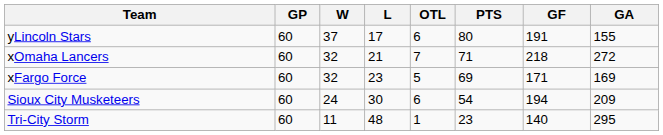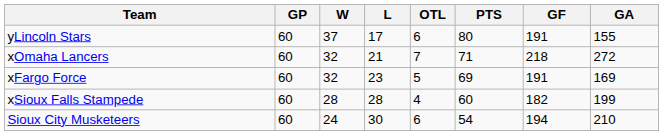 <table class="wikitable">
 <tr>
 <th bgcolor="#DDDDFF" width="30%">Team</th>
 <th bgcolor="#DDDDFF" width="5%">GP</th>
 <th bgcolor="#DDDDFF" width="5%">W</th>
 <th bgcolor="#DDDDFF" width="5%">L</th>
 <th bgcolor="#DDDDFF" width="5%">OTL</th>
 <th bgcolor="#DDDDFF" width="7.5%">PTS</th>
 <th bgcolor="#DDDDFF" width="7.5%">GF</th>
 <th bgcolor="#DDDDFF" width="7.5%">GA</th>
 </tr>
 <tr>
 <td>y<a href='#'>Lincoln Stars</a></td>
 <td>60</td>
 <td>37</td>
 <td>17</td>
 <td>6</td>
 <td>80</td>
 <td>191</td>
 <td>155</td>
 </tr>
 <tr>
 <td>x<a href='#'>Omaha Lancers</a></td>
 <td>60</td>
 <td>32</td>
 <td>21</td>
 <td>7</td>
 <td>71</td>
 <td>218</td>
 <td>272</td>
 </tr>
 <tr>
 <td>x<a href='#'>Fargo Force</a></td>
 <td>60</td>
 <td>32</td>
 <td>23</td>
 <td>5</td>
 <td>69</td>
-<td>171</td>
+<td>191</td>
 <td>169</td>
+</tr>
+<tr>
+<td>x<a href='#'>Sioux Falls Stampede</a></td>
+<td>60</td>
+<td>28</td>
+<td>28</td>
+<td>4</td>
+<td>60</td>
+<td>182</td>
+<td>199</td>
 </tr>
 <tr>
 <td><a href='#'>Sioux City Musketeers</a></td>
 <td>60</td>
 <td>24</td>
 <td>30</td>
 <td>6</td>
 <td>54</td>
 <td>194</td>
-<td>209</td>
-</tr>
-<tr>
-<td><a href='#'>Tri-City Storm</a></td>
-<td>60</td>
-<td>11</td>
-<td>48</td>
-<td>1</td>
-<td>23</td>
-<td>140</td>
-<td>295</td>
+<td>210</td>
 </tr>
 </table>
